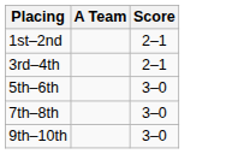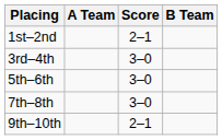 <table class=wikitable style="border:1px solid #AAAAAA;">
 <tr>
 <th>Placing</th>
 <th>A Team</th>
 <th>Score</th>
+<th>B Team</th>
 </tr>
 <tr>
 <td>1st–2nd</td>
 <td><strong></strong></td>
 <td align="center">2–1</td>
+<td></td>
 </tr>
 <tr>
 <td>3rd–4th</td>
 <td><strong></strong></td>
-<td align="center">2–1</td>
+<td align="center">3–0</td>
+<td></td>
 </tr>
 <tr>
 <td>5th–6th</td>
 <td><strong></strong></td>
 <td align="center">3–0</td>
+<td></td>
 </tr>
 <tr>
 <td>7th–8th</td>
 <td><strong></strong></td>
 <td align="center">3–0</td>
+<td></td>
 </tr>
 <tr>
 <td>9th–10th</td>
 <td><strong></strong></td>
-<td align="center">3–0</td>
+<td align="center">2–1</td>
+<td></td>
 </tr>
 </table>
